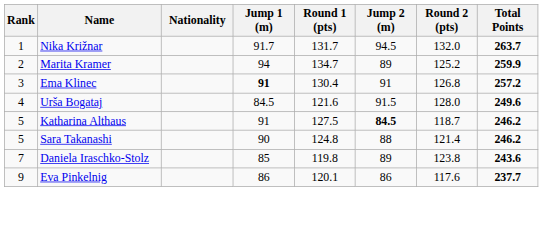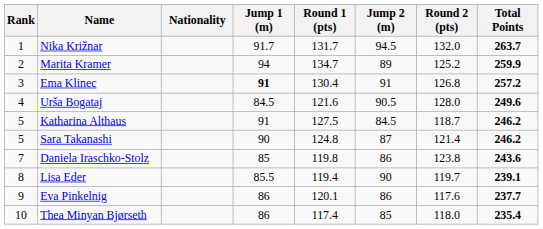 <table class="wikitable sortable" style="text-align: center;">
 <tr>
 <th>Rank</th>
 <th width=160>Name</th>
 <th width=90>Nationality</th>
 <th width=75>Jump 1 (m)</th>
 <th width=75>Round 1 (pts)</th>
 <th width=75>Jump 2 (m)</th>
 <th width=75>Round 2 (pts)</th>
 <th width=75>Total Points</th>
 </tr>
 <tr>
 <td>1</td>
 <td align=left><a href='#'>Nika Križnar</a></td>
 <td align=left></td>
 <td>91.7</td>
 <td>131.7</td>
 <td>94.5</td>
 <td>132.0</td>
 <td><strong>263.7</strong></td>
 </tr>
 <tr>
 <td>2</td>
 <td align=left><a href='#'>Marita Kramer</a></td>
 <td align=left></td>
 <td>94</td>
 <td>134.7</td>
 <td>89</td>
 <td>125.2</td>
 <td><strong>259.9</strong></td>
 </tr>
 <tr>
 <td>3</td>
 <td align=left><a href='#'>Ema Klinec</a></td>
 <td align=left></td>
 <td><strong>91</strong></td>
 <td>130.4</td>
 <td>91</td>
 <td>126.8</td>
 <td><strong>257.2</strong></td>
 </tr>
 <tr>
 <td>4</td>
 <td align=left><a href='#'>Urša Bogataj</a></td>
 <td align=left></td>
 <td>84.5</td>
 <td>121.6</td>
-<td>91.5</td>
+<td>90.5</td>
 <td>128.0</td>
 <td><strong>249.6</strong></td>
 </tr>
 <tr>
 <td>5</td>
 <td align=left><a href='#'>Katharina Althaus</a></td>
 <td align=left></td>
 <td>91</td>
 <td>127.5</td>
-<td><strong>84.5</strong></td>
+<td>84.5</td>
 <td>118.7</td>
 <td><strong>246.2</strong></td>
 </tr>
 <tr>
 <td>5</td>
 <td align=left><a href='#'>Sara Takanashi </a></td>
 <td align=left></td>
 <td>90</td>
 <td>124.8</td>
-<td>88</td>
+<td>87</td>
 <td>121.4</td>
 <td><strong>246.2</strong></td>
 </tr>
 <tr>
 <td>7</td>
 <td align=left><a href='#'>Daniela Iraschko-Stolz</a></td>
 <td align=left></td>
 <td>85</td>
 <td>119.8</td>
-<td>89</td>
+<td>86</td>
 <td>123.8</td>
 <td><strong>243.6</strong></td>
+</tr>
+<tr>
+<td>8</td>
+<td align=left><a href='#'>Lisa Eder</a></td>
+<td align=left></td>
+<td>85.5</td>
+<td>119.4</td>
+<td>90</td>
+<td>119.7</td>
+<td><strong>239.1</strong></td>
 </tr>
 <tr>
 <td>9</td>
 <td align=left><a href='#'>Eva Pinkelnig</a></td>
 <td align=left></td>
 <td>86</td>
 <td>120.1</td>
 <td>86</td>
 <td>117.6</td>
 <td><strong>237.7</strong></td>
 </tr>
+<tr>
+<td>10</td>
+<td align=left><a href='#'>Thea Minyan Bjørseth</a></td>
+<td align=left></td>
+<td>86</td>
+<td>117.4</td>
+<td>85</td>
+<td>118.0</td>
+<td><strong>235.4</strong></td>
+</tr>
 </table>
